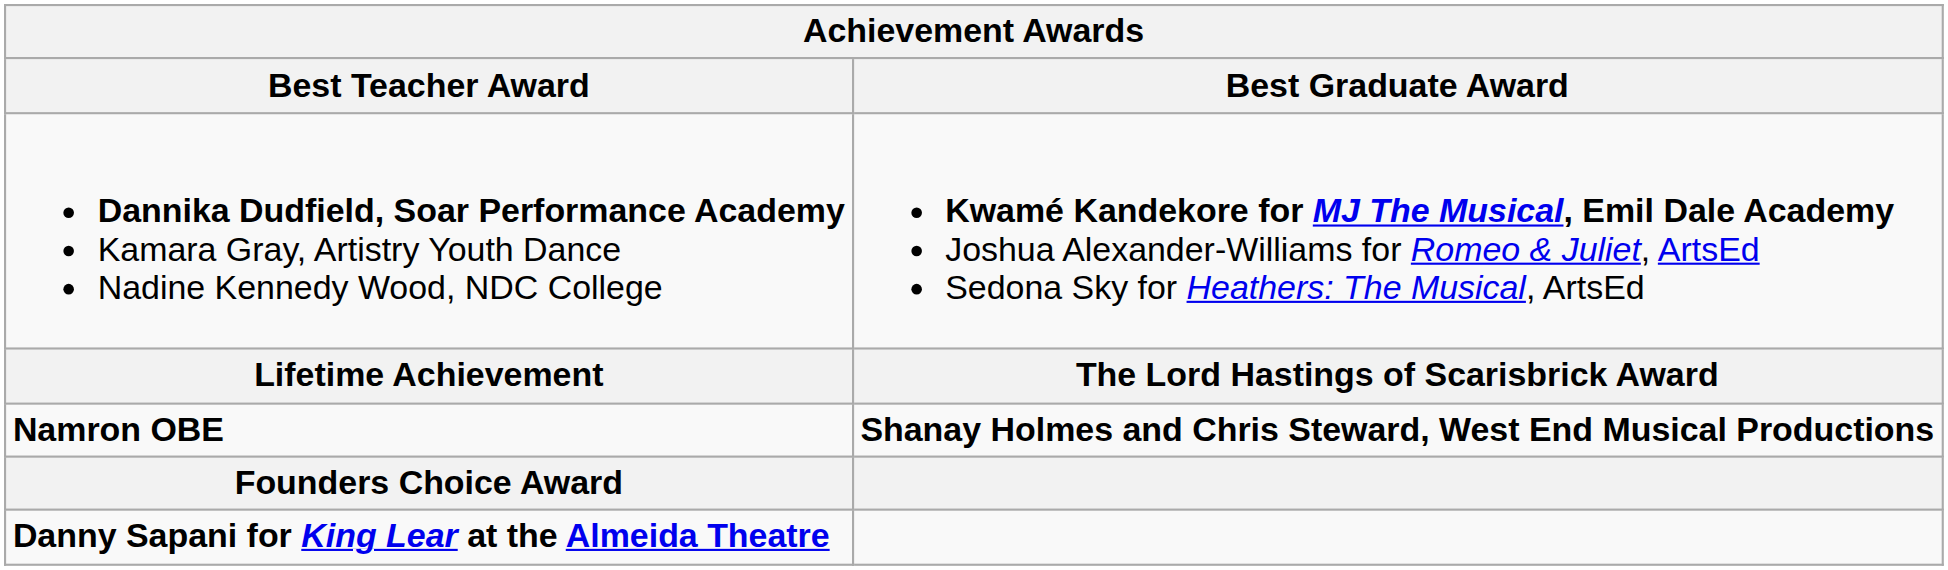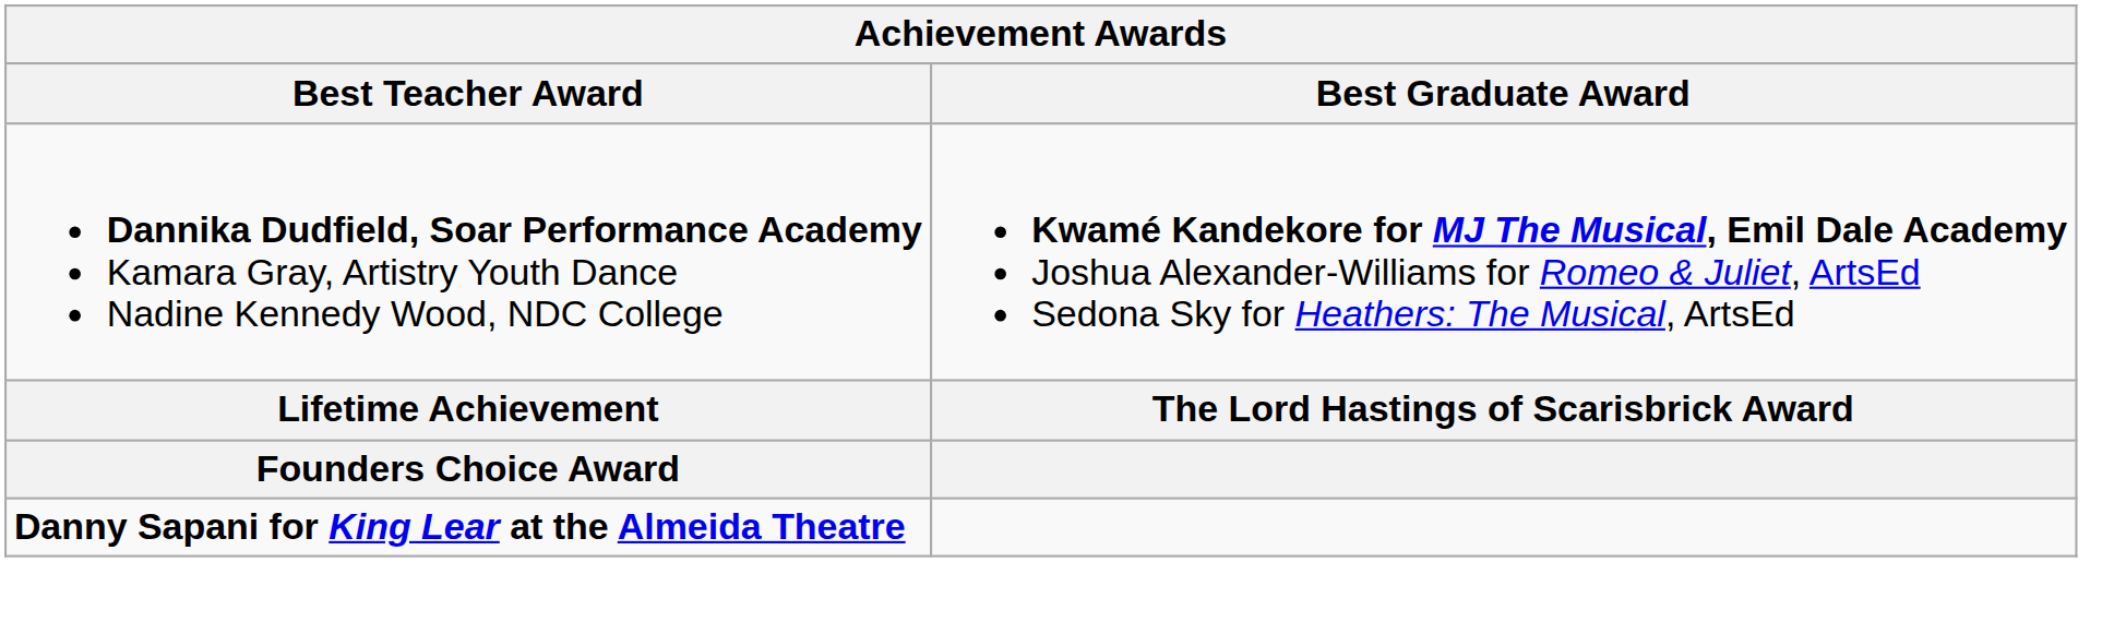 <table class="wikitable">
 <tr>
 <th colspan="2">Achievement Awards</th>
 </tr>
 <tr>
 <th>Best Teacher Award</th>
 <th>Best Graduate Award</th>
 </tr>
 <tr>
 <td><br><ul><li><strong>Dannika Dudfield, Soar Performance Academy</strong></li><li>Kamara Gray, Artistry Youth Dance</li><li>Nadine Kennedy Wood, NDC College</li></ul></td>
 <td><br><ul><li><strong>Kwamé Kandekore for <a href='#'><em>MJ The Musical</em></a>, Emil Dale Academy</strong></li><li>Joshua Alexander-Williams for <em><a href='#'>Romeo & Juliet</a></em>, <a href='#'>ArtsEd</a></li><li>Sedona Sky for <em><a href='#'>Heathers: The Musical</a></em>, ArtsEd</li></ul></td>
 </tr>
 <tr>
 <th>Lifetime Achievement</th>
 <th>The Lord Hastings of Scarisbrick Award</th>
 </tr>
 <tr>
-<td><strong>Namron OBE</strong></td>
-<td><strong>Shanay Holmes and Chris Steward, West End Musical Productions</strong></td>
-</tr>
-<tr>
 <th>Founders Choice Award</th>
 <th></th>
 </tr>
 <tr>
 <td><strong>Danny Sapani for <em><a href='#'>King Lear</a></em> at the <a href='#'>Almeida Theatre</a></strong></td>
 <td></td>
 </tr>
 </table>
